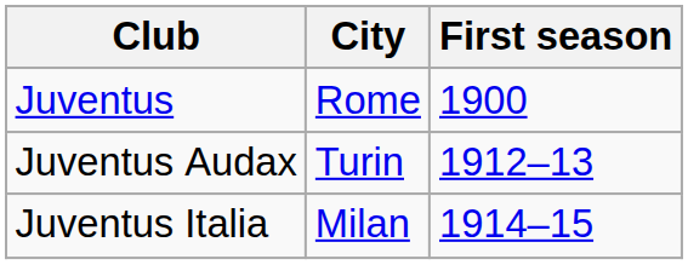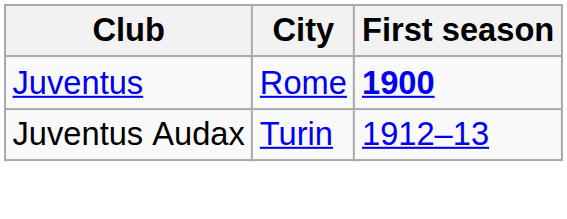 <table class="wikitable">
 <tr>
 <th>Club</th>
 <th>City</th>
 <th>First season</th>
 </tr>
 <tr>
 <td><a href='#'>Juventus</a></td>
 <td><a href='#'>Rome</a></td>
-<td><a href='#'>1900</a></td>
+<td><strong><a href='#'>1900</a></strong></td>
 </tr>
 <tr>
 <td>Juventus Audax</td>
 <td><a href='#'>Turin</a></td>
 <td><a href='#'>1912–13</a></td>
 </tr>
-<tr>
-<td>Juventus Italia</td>
-<td><a href='#'>Milan</a></td>
-<td><a href='#'>1914–15</a></td>
-</tr>
 </table>
